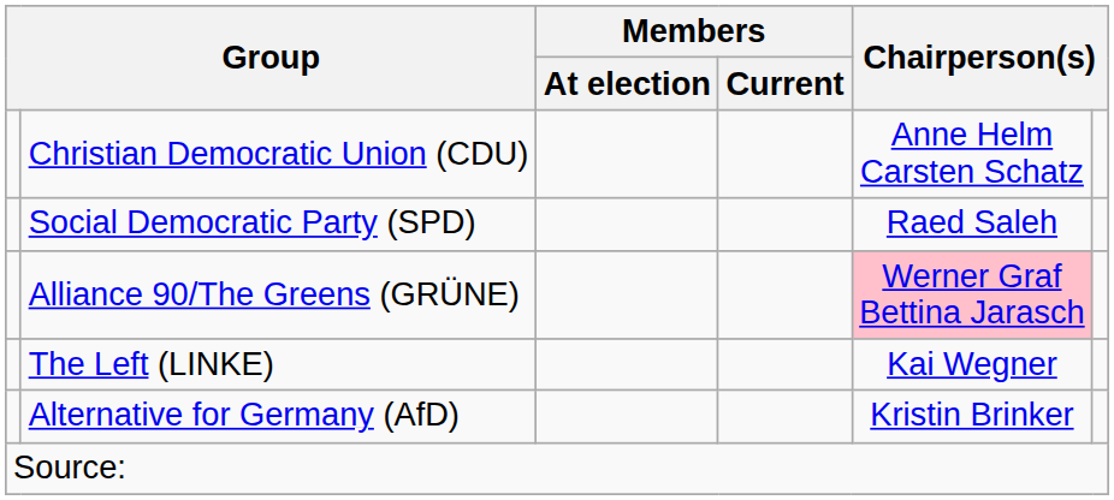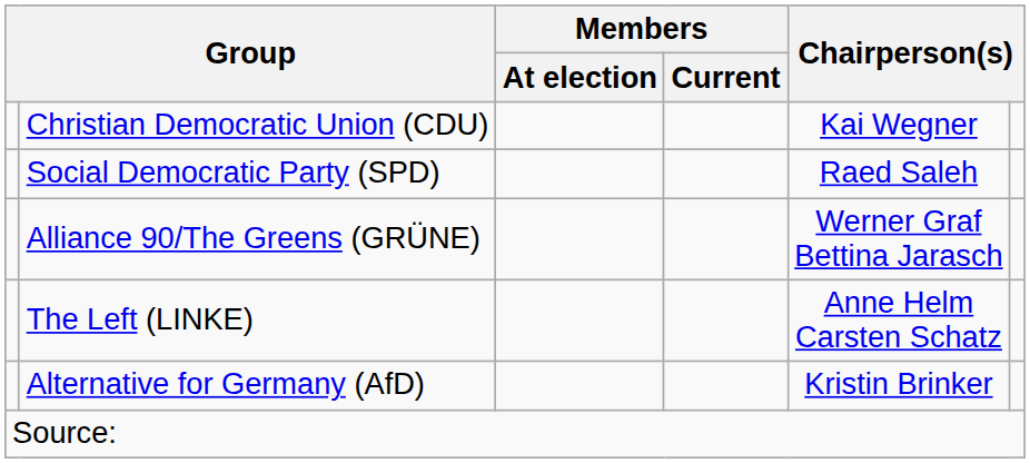 <table class=wikitable style="text-align:center">
 <tr>
 <th rowspan=2 colspan=2>Group</th>
 <th colspan=2>Members</th>
 <th rowspan=2 colspan=2>Chairperson(s)</th>
 </tr>
 <tr>
 <th>At election</th>
 <th>Current</th>
 </tr>
 <tr>
 <td bgcolor=></td>
 <td align=left><a href='#'>Christian Democratic Union</a> (CDU)</td>
 <td></td>
 <td></td>
-<td><a href='#'>Anne Helm</a><br><a href='#'>Carsten Schatz</a></td>
+<td><a href='#'>Kai Wegner</a></td>
 <td></td>
 </tr>
 <tr>
 <td bgcolor=></td>
 <td align=left><a href='#'>Social Democratic Party</a> (SPD)</td>
 <td></td>
 <td></td>
 <td><a href='#'>Raed Saleh</a></td>
 <td></td>
 </tr>
 <tr>
 <td bgcolor=></td>
 <td align=left><a href='#'>Alliance 90/The Greens</a> (GRÜNE)</td>
 <td></td>
 <td></td>
-<td style="background: pink;"><a href='#'>Werner Graf</a><br><a href='#'>Bettina Jarasch</a></td>
+<td><a href='#'>Werner Graf</a><br><a href='#'>Bettina Jarasch</a></td>
 <td></td>
 </tr>
 <tr>
 <td bgcolor=></td>
 <td align=left><a href='#'>The Left</a> (LINKE)</td>
 <td></td>
 <td></td>
-<td><a href='#'>Kai Wegner</a></td>
+<td><a href='#'>Anne Helm</a><br><a href='#'>Carsten Schatz</a></td>
 <td></td>
 </tr>
 <tr>
 <td bgcolor=></td>
 <td align=left><a href='#'>Alternative for Germany</a> (AfD)</td>
 <td></td>
 <td></td>
 <td><a href='#'>Kristin Brinker</a></td>
 <td></td>
 </tr>
 <tr>
 <td align=left colspan=7>Source: </td>
 </tr>
 </table>
